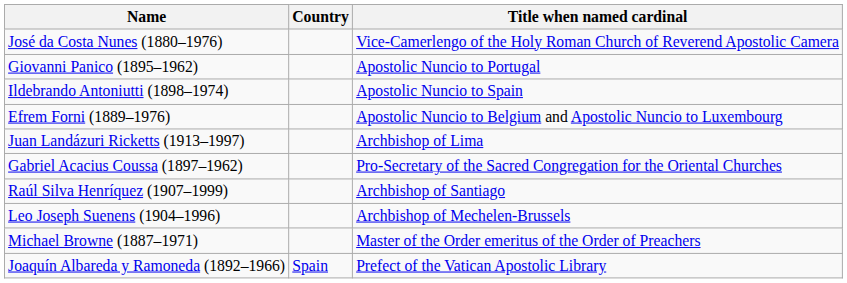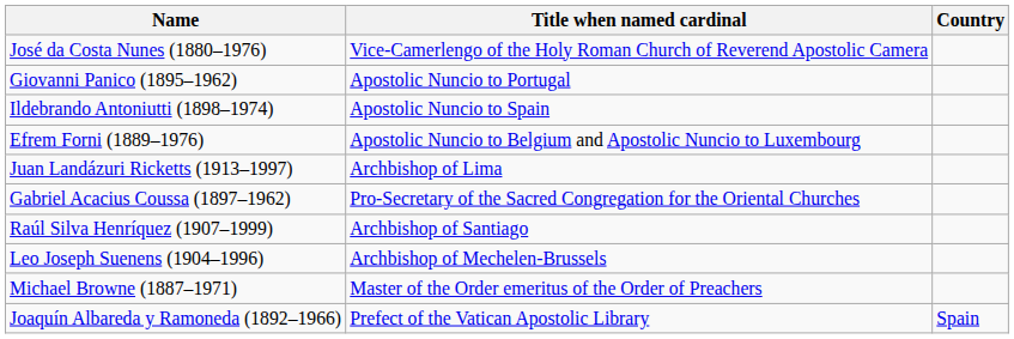 <table class="wikitable sortable">
 <tr>
 <th>Name</th>
+<th>Title when named cardinal</th>
 <th>Country</th>
-<th>Title when named cardinal</th>
 </tr>
 <tr>
 <td><a href='#'>José da Costa Nunes</a> (1880–1976)</td>
+<td><a href='#'>Vice-Camerlengo of the Holy Roman Church of Reverend Apostolic Camera</a></td>
 <td></td>
-<td><a href='#'>Vice-Camerlengo of the Holy Roman Church of Reverend Apostolic Camera</a></td>
 </tr>
 <tr>
 <td><a href='#'>Giovanni Panico</a> (1895–1962)</td>
+<td><a href='#'>Apostolic Nuncio to Portugal</a></td>
 <td></td>
-<td><a href='#'>Apostolic Nuncio to Portugal</a></td>
 </tr>
 <tr>
 <td><a href='#'>Ildebrando Antoniutti</a> (1898–1974)</td>
+<td><a href='#'>Apostolic Nuncio to Spain</a></td>
 <td></td>
-<td><a href='#'>Apostolic Nuncio to Spain</a></td>
 </tr>
 <tr>
 <td><a href='#'>Efrem Forni</a> (1889–1976)</td>
+<td><a href='#'>Apostolic Nuncio to Belgium</a> and <a href='#'>Apostolic Nuncio to Luxembourg</a></td>
 <td></td>
-<td><a href='#'>Apostolic Nuncio to Belgium</a> and <a href='#'>Apostolic Nuncio to Luxembourg</a></td>
 </tr>
 <tr>
 <td><a href='#'>Juan Landázuri Ricketts</a> (1913–1997)</td>
+<td><a href='#'>Archbishop of Lima</a></td>
 <td></td>
-<td><a href='#'>Archbishop of Lima</a></td>
 </tr>
 <tr>
 <td><a href='#'>Gabriel Acacius Coussa</a> (1897–1962)</td>
+<td><a href='#'>Pro-Secretary of the Sacred Congregation for the Oriental Churches</a></td>
 <td></td>
-<td><a href='#'>Pro-Secretary of the Sacred Congregation for the Oriental Churches</a></td>
 </tr>
 <tr>
 <td><a href='#'>Raúl Silva Henríquez</a> (1907–1999)</td>
+<td><a href='#'>Archbishop of Santiago</a></td>
 <td></td>
-<td><a href='#'>Archbishop of Santiago</a></td>
 </tr>
 <tr>
 <td><a href='#'>Leo Joseph Suenens</a> (1904–1996)</td>
+<td><a href='#'>Archbishop of Mechelen-Brussels</a></td>
 <td></td>
-<td><a href='#'>Archbishop of Mechelen-Brussels</a></td>
 </tr>
 <tr>
 <td><a href='#'>Michael Browne</a> (1887–1971)</td>
+<td><a href='#'>Master of the Order emeritus of the Order of Preachers</a></td>
 <td></td>
-<td><a href='#'>Master of the Order emeritus of the Order of Preachers</a></td>
 </tr>
 <tr>
 <td><a href='#'>Joaquín Albareda y Ramoneda</a> (1892–1966)</td>
+<td><a href='#'> Prefect of the Vatican Apostolic Library</a></td>
 <td> <a href='#'>Spain</a></td>
-<td><a href='#'> Prefect of the Vatican Apostolic Library</a></td>
 </tr>
 </table>
